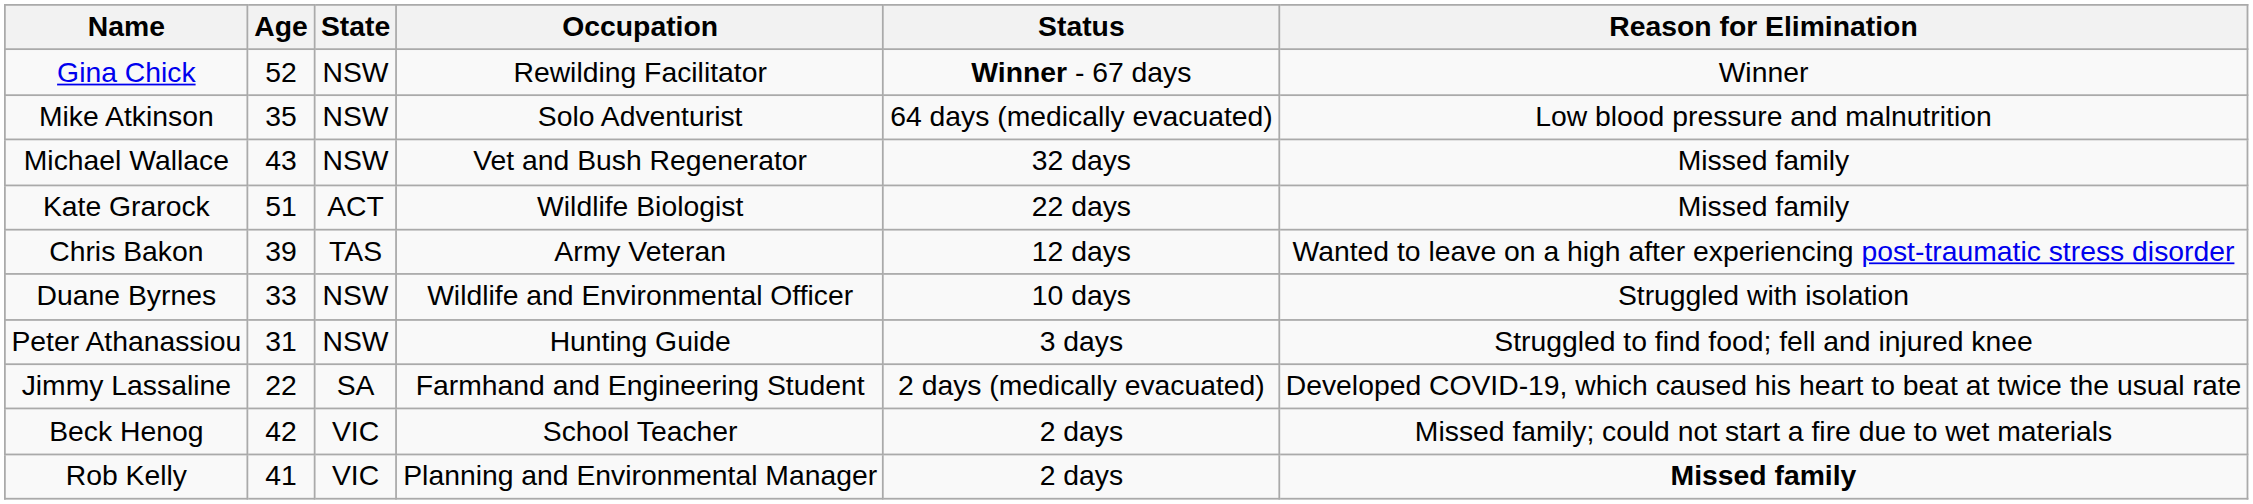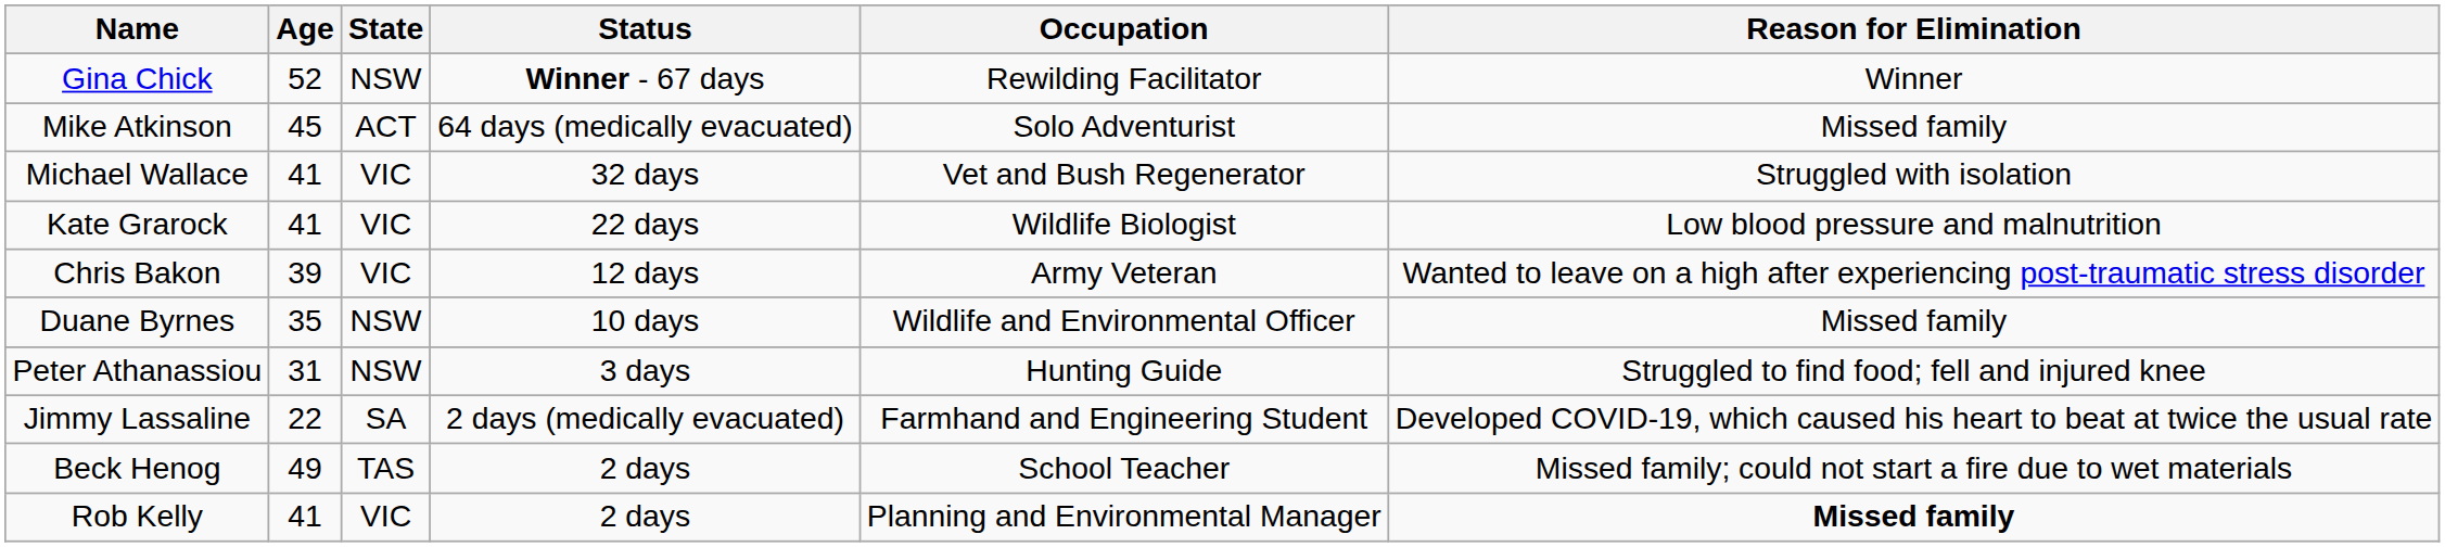 <table class="wikitable sortable" style="text-align:center">
 <tr>
 <th>Name</th>
 <th>Age</th>
 <th>State</th>
+<th>Status</th>
 <th class="unsortable">Occupation</th>
-<th>Status</th>
 <th class="unsortable">Reason for Elimination</th>
 </tr>
 <tr>
 <td><a href='#'>Gina Chick</a></td>
 <td>52</td>
 <td>NSW</td>
+<td><strong>Winner</strong> - 67 days</td>
 <td>Rewilding Facilitator</td>
-<td><strong>Winner</strong> - 67 days</td>
 <td>Winner</td>
 </tr>
 <tr>
 <td>Mike Atkinson</td>
-<td>35</td>
-<td>NSW</td>
+<td>45</td>
+<td>ACT</td>
+<td>64 days (medically evacuated)</td>
 <td>Solo Adventurist</td>
-<td>64 days (medically evacuated)</td>
-<td>Low blood pressure and malnutrition</td>
+<td>Missed family</td>
 </tr>
 <tr>
 <td>Michael Wallace</td>
-<td>43</td>
-<td>NSW</td>
+<td>41</td>
+<td>VIC</td>
+<td>32 days</td>
 <td>Vet and Bush Regenerator</td>
-<td>32 days</td>
-<td>Missed family</td>
+<td>Struggled with isolation</td>
 </tr>
 <tr>
 <td>Kate Grarock</td>
-<td>51</td>
-<td>ACT</td>
+<td>41</td>
+<td>VIC</td>
+<td>22 days</td>
 <td>Wildlife Biologist</td>
-<td>22 days</td>
-<td>Missed family</td>
+<td>Low blood pressure and malnutrition</td>
 </tr>
 <tr>
 <td>Chris Bakon</td>
 <td>39</td>
-<td>TAS</td>
+<td>VIC</td>
+<td>12 days</td>
 <td>Army Veteran</td>
-<td>12 days</td>
 <td>Wanted to leave on a high after experiencing <a href='#'>post-traumatic stress disorder</a></td>
 </tr>
 <tr>
 <td>Duane Byrnes</td>
-<td>33</td>
+<td>35</td>
 <td>NSW</td>
+<td>10 days</td>
 <td>Wildlife and Environmental Officer</td>
-<td>10 days</td>
-<td>Struggled with isolation</td>
+<td>Missed family</td>
 </tr>
 <tr>
 <td>Peter Athanassiou</td>
 <td>31</td>
 <td>NSW</td>
+<td>3 days</td>
 <td>Hunting Guide</td>
-<td>3 days</td>
 <td>Struggled to find food; fell and injured knee</td>
 </tr>
 <tr>
 <td>Jimmy Lassaline</td>
 <td>22</td>
 <td>SA</td>
+<td>2 days (medically evacuated)</td>
 <td>Farmhand and Engineering Student</td>
-<td>2 days (medically evacuated)</td>
 <td>Developed COVID-19, which caused his heart to beat at twice the usual rate</td>
 </tr>
 <tr>
 <td>Beck Henog</td>
-<td>42</td>
-<td>VIC</td>
+<td>49</td>
+<td>TAS</td>
+<td>2 days</td>
 <td>School Teacher</td>
-<td>2 days</td>
 <td>Missed family; could not start a fire due to wet materials</td>
 </tr>
 <tr>
 <td>Rob Kelly</td>
 <td>41</td>
 <td>VIC</td>
+<td>2 days</td>
 <td>Planning and Environmental Manager</td>
-<td>2 days</td>
 <td><strong>Missed family</strong></td>
 </tr>
 </table>
